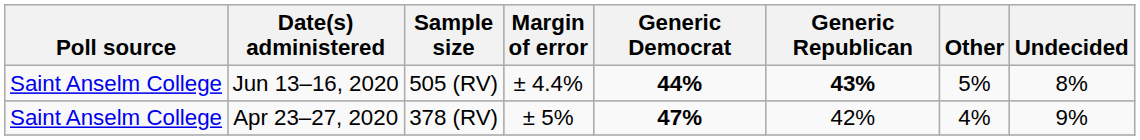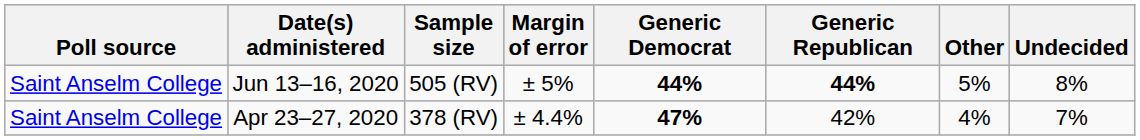 <table class="wikitable" style="font-size:90%;text-align:center;">
 <tr valign=bottom>
 <th>Poll source</th>
 <th>Date(s)<br>administered</th>
 <th>Sample<br>size</th>
 <th>Margin<br>of error</th>
 <th style="width:105px">Generic<br>Democrat</th>
 <th style="width:105px">Generic<br>Republican</th>
 <th>Other</th>
 <th>Undecided</th>
 </tr>
 <tr>
 <td style="text-align:left;"><a href='#'>Saint Anselm College</a></td>
 <td>Jun 13–16, 2020</td>
 <td>505 (RV)</td>
-<td>± 4.4%</td>
+<td>± 5%</td>
 <td><strong>44%</strong></td>
-<td><strong>43%</strong></td>
+<td><strong>44%</strong></td>
 <td>5%</td>
 <td>8%</td>
 </tr>
 <tr>
 <td style="text-align:left;"><a href='#'>Saint Anselm College</a></td>
 <td>Apr 23–27, 2020</td>
 <td>378 (RV)</td>
-<td>± 5%</td>
+<td>± 4.4%</td>
 <td><strong>47%</strong></td>
 <td>42%</td>
 <td>4%</td>
-<td>9%</td>
+<td>7%</td>
 </tr>
 </table>
